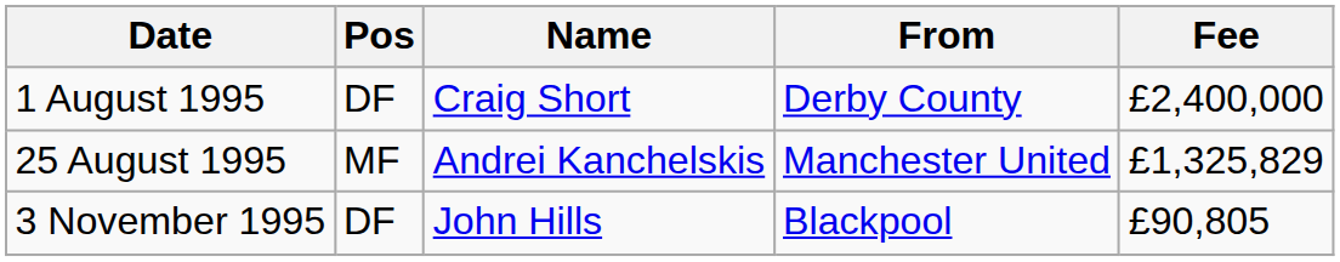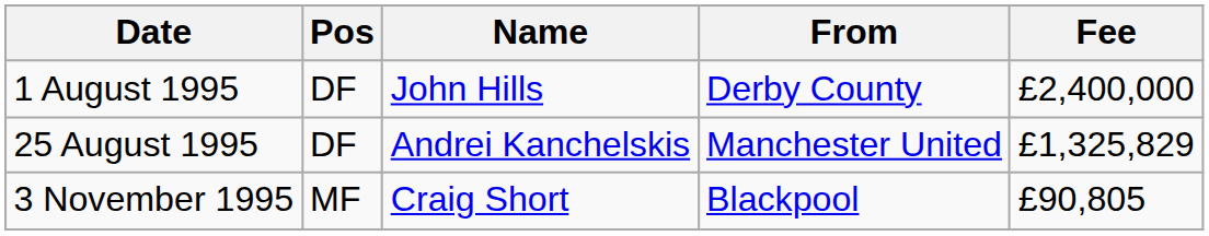 <table class="wikitable">
 <tr>
 <th>Date</th>
 <th>Pos</th>
 <th>Name</th>
 <th>From</th>
 <th>Fee</th>
 </tr>
 <tr>
 <td>1 August 1995</td>
 <td>DF</td>
-<td><a href='#'>Craig Short</a></td>
+<td><a href='#'>John Hills</a></td>
 <td><a href='#'>Derby County</a></td>
 <td>£2,400,000</td>
 </tr>
 <tr>
 <td>25 August 1995</td>
-<td>MF</td>
+<td>DF</td>
 <td><a href='#'>Andrei Kanchelskis</a></td>
 <td><a href='#'>Manchester United</a></td>
 <td>£1,325,829</td>
 </tr>
 <tr>
 <td>3 November 1995</td>
-<td>DF</td>
-<td><a href='#'>John Hills</a></td>
+<td>MF</td>
+<td><a href='#'>Craig Short</a></td>
 <td><a href='#'>Blackpool</a></td>
 <td>£90,805</td>
 </tr>
 </table>
